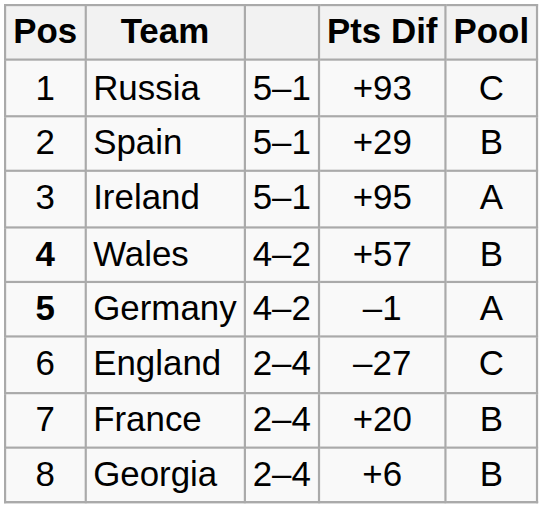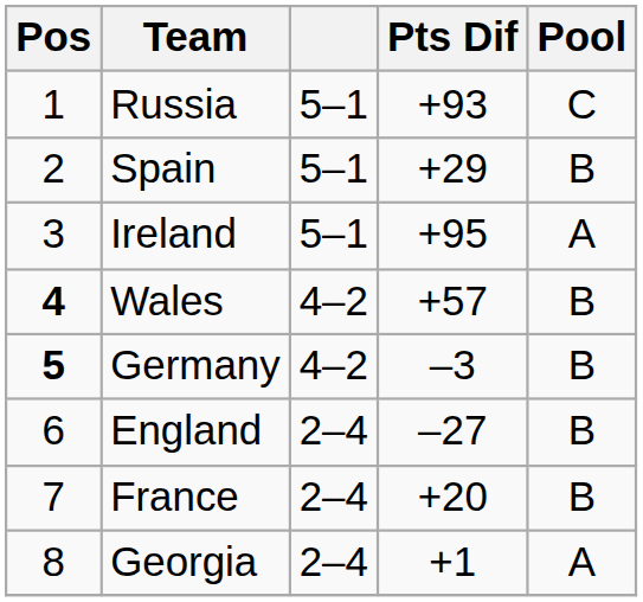 <table class="wikitable sortable"  style="text-align: center;">
 <tr>
 <th>Pos</th>
 <th>Team</th>
 <th></th>
 <th>Pts Dif</th>
 <th>Pool</th>
 </tr>
 <tr>
 <td>1</td>
 <td align=left>Russia</td>
 <td>5–1</td>
 <td>+93</td>
 <td>C</td>
 </tr>
 <tr>
 <td>2</td>
 <td align=left>Spain</td>
 <td>5–1</td>
 <td>+29</td>
 <td>B</td>
 </tr>
 <tr>
 <td>3</td>
 <td align=left>Ireland</td>
 <td>5–1</td>
 <td>+95</td>
 <td>A</td>
 </tr>
 <tr>
 <td><strong>4</strong></td>
 <td align=left>Wales</td>
 <td>4–2</td>
 <td>+57</td>
 <td>B</td>
 </tr>
 <tr>
 <td><strong>5</strong></td>
 <td align=left>Germany</td>
 <td>4–2</td>
-<td>–1</td>
-<td>A</td>
+<td>–3</td>
+<td>B</td>
 </tr>
 <tr>
 <td>6</td>
 <td align=left>England</td>
 <td>2–4</td>
 <td>–27</td>
-<td>C</td>
+<td>B</td>
 </tr>
 <tr>
 <td>7</td>
 <td align=left>France</td>
 <td>2–4</td>
 <td>+20</td>
 <td>B</td>
 </tr>
 <tr>
 <td>8</td>
 <td align=left>Georgia</td>
 <td>2–4</td>
-<td>+6</td>
-<td>B</td>
+<td>+1</td>
+<td>A</td>
 </tr>
 <tr>
 </tr>
 </table>
